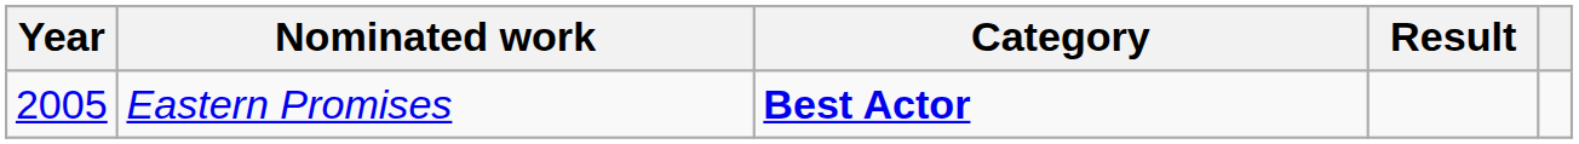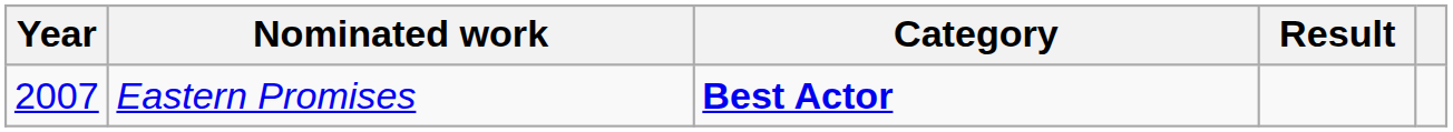 <table class="wikitable sortable">
 <tr>
 <th scope="col" style="width:1em;">Year</th>
 <th scope="col" style="width:35em;">Nominated work</th>
 <th scope="col" style="width:35em;">Category</th>
 <th scope="col" style="width:5em;">Result</th>
 <th scope="col" style="width:1em;" class="unsortable"></th>
 </tr>
 <tr>
-<td><a href='#'>2005</a></td>
+<td><a href='#'>2007</a></td>
 <td><em><a href='#'>Eastern Promises</a></em></td>
 <td><strong><a href='#'>Best Actor</a></strong></td>
 <td></td>
 <td style="text-align:center;"></td>
 </tr>
 </table>
